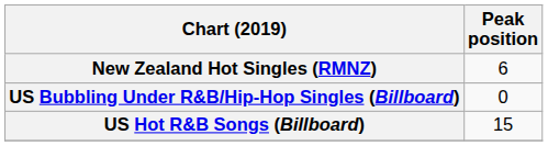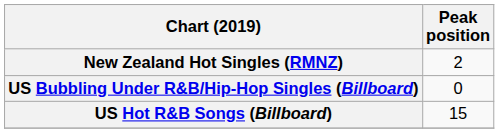 <table class="wikitable sortable plainrowheaders" style="text-align:center">
 <tr>
 <th scope="col">Chart (2019)</th>
 <th scope="col">Peak<br>position</th>
 </tr>
 <tr>
 <th scope="row">New Zealand Hot Singles (<a href='#'>RMNZ</a>)</th>
-<td>6</td>
+<td>2</td>
 </tr>
 <tr>
 <th scope="row">US <a href='#'>Bubbling Under R&B/Hip-Hop Singles</a> (<a href='#'><em>Billboard</em></a>)</th>
 <td style="text-align:center;">0</td>
 </tr>
 <tr>
 <th scope="row">US <a href='#'>Hot R&B Songs</a> (<em>Billboard</em>)</th>
 <td style="text-align:center;">15</td>
 </tr>
 <tr>
 </tr>
 </table>
